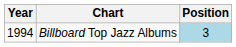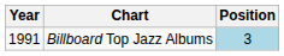 <table class="wikitable">
 <tr>
 <th>Year</th>
 <th>Chart</th>
 <th>Position</th>
 </tr>
 <tr>
-<td>1994</td>
+<td>1991</td>
 <td><em>Billboard</em> Top Jazz Albums</td>
 <td align="center" style="background: lightblue;">3</td>
 </tr>
 </table>
